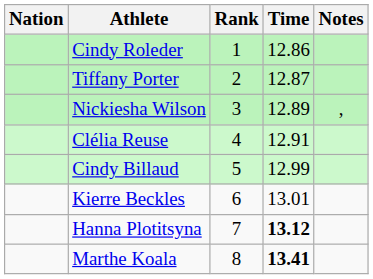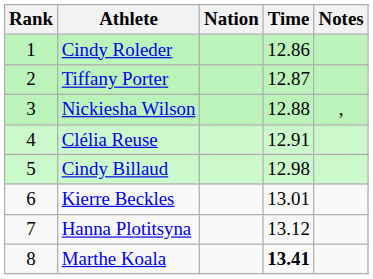 <table class="wikitable sortable" style="text-align:center">
 <tr>
+<th>Rank</th>
+<th>Athlete</th>
 <th>Nation</th>
-<th>Athlete</th>
-<th>Rank</th>
 <th>Time</th>
 <th>Notes</th>
 </tr>
 <tr bgcolor=bbf3bb>
+<td>1</td>
+<td align=left><a href='#'>Cindy Roleder</a></td>
 <td align=left></td>
-<td align=left><a href='#'>Cindy Roleder</a></td>
-<td>1</td>
 <td>12.86</td>
 <td></td>
 </tr>
 <tr bgcolor=bbf3bb>
+<td>2</td>
+<td align=left><a href='#'>Tiffany Porter</a></td>
 <td align=left></td>
-<td align=left><a href='#'>Tiffany Porter</a></td>
-<td>2</td>
 <td>12.87</td>
 <td></td>
 </tr>
 <tr bgcolor=bbf3bb>
+<td>3</td>
+<td align=left><a href='#'>Nickiesha Wilson</a></td>
 <td align=left></td>
-<td align=left><a href='#'>Nickiesha Wilson</a></td>
-<td>3</td>
-<td>12.89</td>
+<td>12.88</td>
 <td>, </td>
 </tr>
 <tr bgcolor=ccf9cc>
+<td>4</td>
+<td align=left><a href='#'>Clélia Reuse</a></td>
 <td align=left></td>
-<td align=left><a href='#'>Clélia Reuse</a></td>
-<td>4</td>
 <td>12.91</td>
 <td></td>
 </tr>
 <tr bgcolor=ccf9cc>
+<td>5</td>
+<td align=left><a href='#'>Cindy Billaud</a></td>
 <td align=left></td>
-<td align=left><a href='#'>Cindy Billaud</a></td>
-<td>5</td>
-<td>12.99</td>
+<td>12.98</td>
 <td></td>
 </tr>
 <tr>
+<td>6</td>
+<td align=left><a href='#'>Kierre Beckles</a></td>
 <td align=left></td>
-<td align=left><a href='#'>Kierre Beckles</a></td>
-<td>6</td>
 <td>13.01</td>
 <td></td>
 </tr>
 <tr>
+<td>7</td>
+<td align=left><a href='#'>Hanna Plotitsyna</a></td>
 <td align=left></td>
-<td align=left><a href='#'>Hanna Plotitsyna</a></td>
-<td>7</td>
-<td><strong>13.12</strong></td>
+<td>13.12</td>
 <td></td>
 </tr>
 <tr>
+<td>8</td>
+<td align=left><a href='#'>Marthe Koala</a></td>
 <td align=left></td>
-<td align=left><a href='#'>Marthe Koala</a></td>
-<td>8</td>
 <td><strong>13.41</strong></td>
 <td></td>
 </tr>
 </table>
